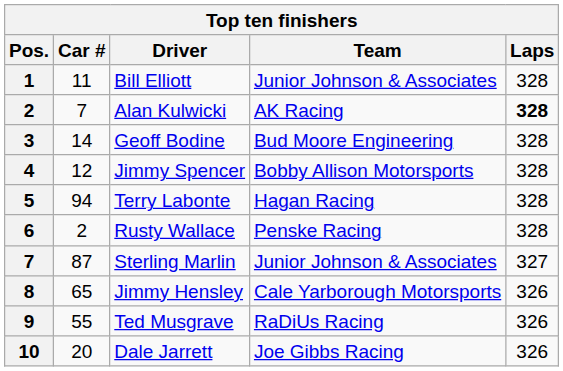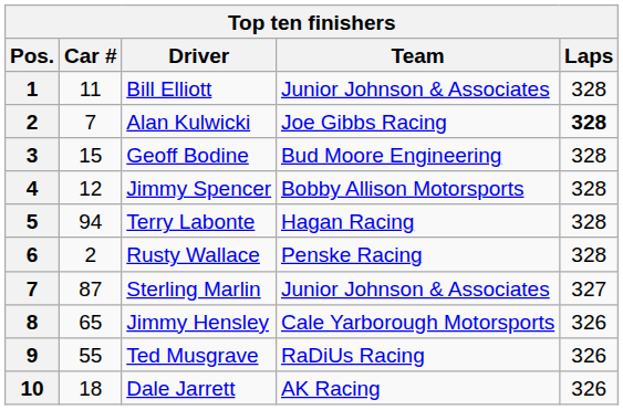 <table class="wikitable" style="font-size:95%;">
 <tr>
 <th colspan=9>Top ten finishers</th>
 </tr>
 <tr>
 <th>Pos.</th>
 <th>Car #</th>
 <th>Driver</th>
 <th>Team</th>
 <th>Laps</th>
 </tr>
 <tr>
 <th>1</th>
 <td align=center>11</td>
 <td><a href='#'>Bill Elliott</a></td>
 <td><a href='#'>Junior Johnson & Associates</a></td>
 <td align=center>328</td>
 </tr>
 <tr>
 <th>2</th>
 <td align=center>7</td>
 <td><a href='#'>Alan Kulwicki</a></td>
-<td><a href='#'>AK Racing</a></td>
+<td><a href='#'>Joe Gibbs Racing</a></td>
 <td align=center><strong>328</strong></td>
 </tr>
 <tr>
 <th>3</th>
-<td align=center>14</td>
+<td align=center>15</td>
 <td><a href='#'>Geoff Bodine</a></td>
 <td><a href='#'>Bud Moore Engineering</a></td>
 <td align=center>328</td>
 </tr>
 <tr>
 <th>4</th>
 <td align=center>12</td>
 <td><a href='#'>Jimmy Spencer</a></td>
 <td><a href='#'>Bobby Allison Motorsports</a></td>
 <td align=center>328</td>
 </tr>
 <tr>
 <th>5</th>
 <td align=center>94</td>
 <td><a href='#'>Terry Labonte</a></td>
 <td><a href='#'>Hagan Racing</a></td>
 <td align=center>328</td>
 </tr>
 <tr>
 <th>6</th>
 <td align=center>2</td>
 <td><a href='#'>Rusty Wallace</a></td>
 <td><a href='#'>Penske Racing</a></td>
 <td align=center>328</td>
 </tr>
 <tr>
 <th>7</th>
 <td align=center>87</td>
 <td><a href='#'>Sterling Marlin</a></td>
 <td><a href='#'>Junior Johnson & Associates</a></td>
 <td align=center>327</td>
 </tr>
 <tr>
 <th>8</th>
 <td align=center>65</td>
 <td><a href='#'>Jimmy Hensley</a></td>
 <td><a href='#'>Cale Yarborough Motorsports</a></td>
 <td align=center>326</td>
 </tr>
 <tr>
 <th>9</th>
 <td align=center>55</td>
 <td><a href='#'>Ted Musgrave</a></td>
 <td><a href='#'>RaDiUs Racing</a></td>
 <td align=center>326</td>
 </tr>
 <tr>
 <th>10</th>
-<td align=center>20</td>
+<td align=center>18</td>
 <td><a href='#'>Dale Jarrett</a></td>
-<td><a href='#'>Joe Gibbs Racing</a></td>
+<td><a href='#'>AK Racing</a></td>
 <td align=center>326</td>
 </tr>
 </table>
